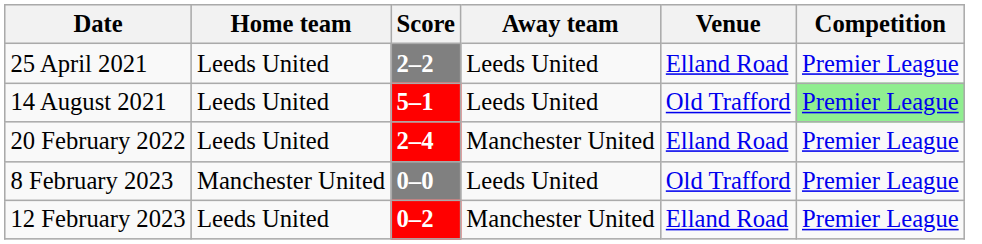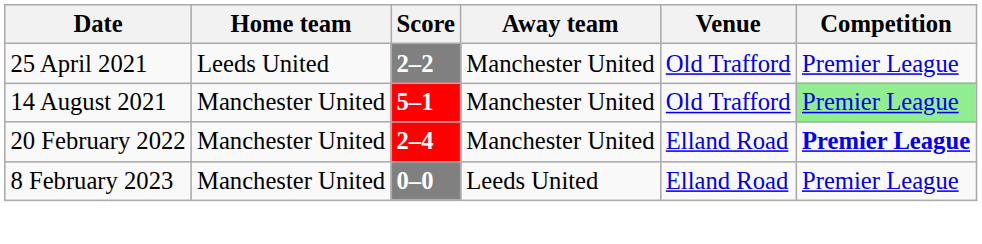 <table class="wikitable">
 <tr>
 <th>Date</th>
 <th>Home team</th>
 <th>Score</th>
 <th>Away team</th>
 <th>Venue</th>
 <th>Competition</th>
 </tr>
 <tr>
 <td>25 April 2021</td>
 <td>Leeds United</td>
 <td style="color:white;background:gray"><strong>2–2</strong></td>
-<td>Leeds United</td>
-<td><a href='#'>Elland Road</a></td>
+<td>Manchester United</td>
+<td><a href='#'>Old Trafford</a></td>
 <td><a href='#'>Premier League</a></td>
 </tr>
 <tr>
 <td>14 August 2021</td>
-<td>Leeds United</td>
+<td>Manchester United</td>
 <td style="color:white;background:red"><strong>5–1</strong></td>
-<td>Leeds United</td>
+<td>Manchester United</td>
 <td><a href='#'>Old Trafford</a></td>
 <td style="background: lightgreen;"><a href='#'>Premier League</a></td>
 </tr>
 <tr>
 <td>20 February 2022</td>
-<td>Leeds United</td>
+<td>Manchester United</td>
 <td style="color:white;background:red"><strong>2–4</strong></td>
 <td>Manchester United</td>
 <td><a href='#'>Elland Road</a></td>
-<td><a href='#'>Premier League</a></td>
+<td><strong><a href='#'>Premier League</a></strong></td>
 </tr>
 <tr>
 <td>8 February 2023</td>
 <td>Manchester United</td>
 <td style="color:white;background:gray"><strong>0–0</strong></td>
 <td>Leeds United</td>
-<td><a href='#'>Old Trafford</a></td>
-<td><a href='#'>Premier League</a></td>
-</tr>
-<tr>
-<td>12 February 2023</td>
-<td>Leeds United</td>
-<td style="color:white;background:red"><strong>0–2</strong></td>
-<td>Manchester United</td>
 <td><a href='#'>Elland Road</a></td>
 <td><a href='#'>Premier League</a></td>
 </tr>
 </table>
